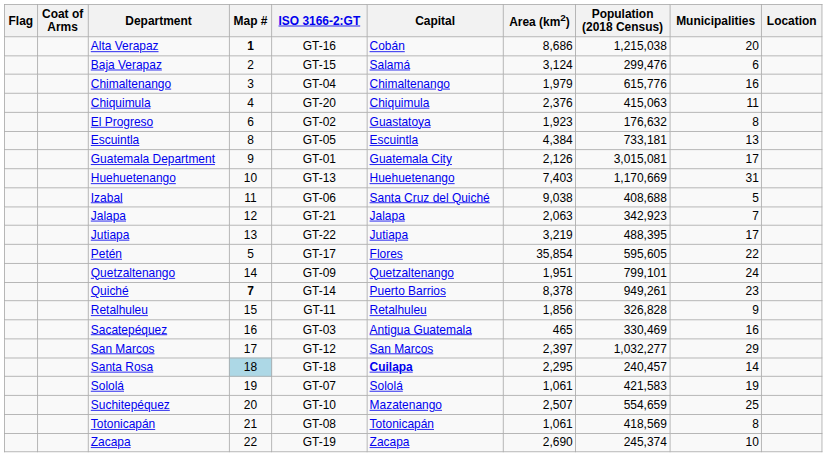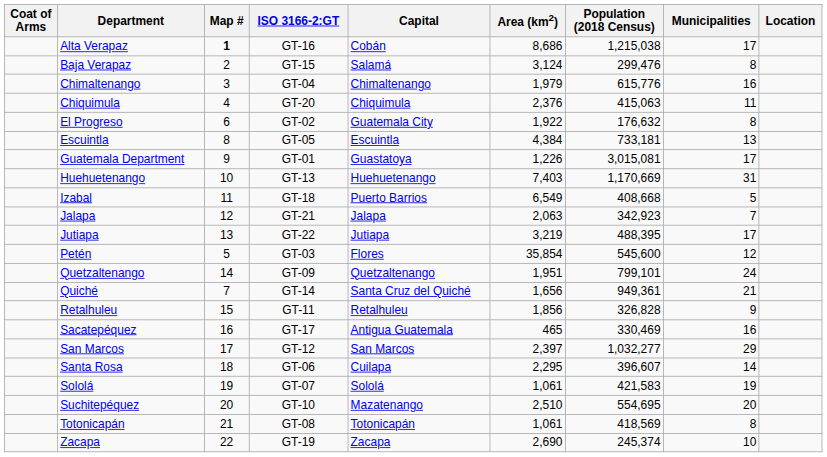 <table class="wikitable sortable" width=78% style="font-size:90%;" align=center>
 <tr bgcolor="#efefef">
-<th class="unsortable">Flag</th>
 <th class="unsortable">Coat of<br>Arms</th>
 <th>Department</th>
 <th>Map #</th>
 <th><a href='#'>ISO 3166-2:GT</a></th>
 <th>Capital</th>
 <th>Area (km<sup>2</sup>)</th>
 <th>Population<br>(2018 Census)</th>
 <th>Municipalities</th>
 <th class="unsortable">Location</th>
 </tr>
 <tr>
 <td style="text-align: center;"></td>
-<td style="text-align: center;"></td>
 <td style="text-align: left;"><a href='#'>Alta Verapaz</a></td>
 <td style="text-align: center;"><strong>1</strong></td>
 <td style="text-align: center;">GT-16</td>
 <td style="text-align: left;"><a href='#'>Cobán</a></td>
 <td style="text-align: right;">8,686</td>
 <td style="text-align: right;">1,215,038</td>
-<td style="text-align: right;">20</td>
+<td style="text-align: right;">17</td>
 <td style="text-align: center;"></td>
 </tr>
 <tr>
-<td style="text-align: center;"></td>
 <td style="text-align: center;"></td>
 <td style="text-align: left;"><a href='#'>Baja Verapaz</a></td>
 <td style="text-align: center;">2</td>
 <td style="text-align: center;">GT-15</td>
 <td style="text-align: left;"><a href='#'>Salamá</a></td>
 <td style="text-align: right;">3,124</td>
 <td style="text-align: right;">299,476</td>
-<td style="text-align: right;">6</td>
+<td style="text-align: right;">8</td>
 <td style="text-align: center;"></td>
 </tr>
 <tr>
-<td style="text-align: center;"><br></td>
 <td style="text-align: center;"></td>
 <td style="text-align: left;"><a href='#'>Chimaltenango</a></td>
 <td style="text-align: center;">3</td>
 <td style="text-align: center;">GT-04</td>
 <td style="text-align: left;"><a href='#'>Chimaltenango</a></td>
 <td style="text-align: right;">1,979</td>
 <td style="text-align: right;">615,776</td>
 <td style="text-align: right;">16</td>
 <td style="text-align: center;"></td>
 </tr>
 <tr>
 <td style="text-align: center;"></td>
-<td style="text-align: center;"></td>
 <td style="text-align: left;"><a href='#'>Chiquimula</a></td>
 <td style="text-align: center;">4</td>
 <td style="text-align: center;">GT-20</td>
 <td style="text-align: left;"><a href='#'>Chiquimula</a></td>
 <td style="text-align: right;">2,376</td>
 <td style="text-align: right;">415,063</td>
 <td style="text-align: right;">11</td>
 <td style="text-align: center;"></td>
 </tr>
 <tr>
 <td style="text-align: center;"></td>
-<td style="text-align: center;"></td>
 <td style="text-align: left;"><a href='#'>El Progreso</a></td>
 <td style="text-align: center;">6</td>
 <td style="text-align: center;">GT-02</td>
-<td style="text-align: left;"><a href='#'>Guastatoya</a></td>
-<td style="text-align: right;">1,923</td>
+<td style="text-align: left;"><a href='#'>Guatemala City</a></td>
+<td style="text-align: right;">1,922</td>
 <td style="text-align: right;">176,632</td>
 <td style="text-align: right;">8</td>
 <td style="text-align: center;"></td>
 </tr>
 <tr>
-<td style="text-align: center;"></td>
 <td style="text-align: center;"></td>
 <td style="text-align: left;"><a href='#'>Escuintla</a></td>
 <td style="text-align: center;">8</td>
 <td style="text-align: center;">GT-05</td>
 <td style="text-align: left;"><a href='#'>Escuintla</a></td>
 <td style="text-align: right;">4,384</td>
 <td style="text-align: right;">733,181</td>
 <td style="text-align: right;">13</td>
 <td style="text-align: center;"></td>
 </tr>
 <tr>
 <td style="text-align: center;"></td>
-<td style="text-align: center;"></td>
 <td style="text-align: left;"><a href='#'>Guatemala Department</a></td>
 <td style="text-align: center;">9</td>
 <td style="text-align: center;">GT-01</td>
-<td style="text-align: left;"><a href='#'>Guatemala City</a></td>
-<td style="text-align: right;">2,126</td>
+<td style="text-align: left;"><a href='#'>Guastatoya</a></td>
+<td style="text-align: right;">1,226</td>
 <td style="text-align: right;">3,015,081</td>
 <td style="text-align: right;">17</td>
 <td style="text-align: center;"></td>
 </tr>
 <tr>
-<td style="text-align: center;"><br></td>
 <td style="text-align: center;"></td>
 <td style="text-align: left;"><a href='#'>Huehuetenango</a></td>
 <td style="text-align: center;">10</td>
 <td style="text-align: center;">GT-13</td>
 <td style="text-align: left;"><a href='#'>Huehuetenango</a></td>
 <td style="text-align: right;">7,403</td>
 <td style="text-align: right;">1,170,669</td>
 <td style="text-align: right;">31</td>
 <td style="text-align: center;"></td>
 </tr>
 <tr>
 <td style="text-align: center;"></td>
-<td style="text-align: center;"></td>
 <td style="text-align: left;"><a href='#'>Izabal</a></td>
 <td style="text-align: center;">11</td>
-<td style="text-align: center;">GT-06</td>
-<td style="text-align: left;"><a href='#'>Santa Cruz del Quiché</a></td>
-<td style="text-align: right;">9,038</td>
-<td style="text-align: right;">408,688</td>
+<td style="text-align: center;">GT-18</td>
+<td style="text-align: left;"><a href='#'>Puerto Barrios</a></td>
+<td style="text-align: right;">6,549</td>
+<td style="text-align: right;">408,668</td>
 <td style="text-align: right;">5</td>
 <td style="text-align: center;"></td>
 </tr>
 <tr>
-<td style="text-align: center;"></td>
 <td style="text-align: center;"></td>
 <td style="text-align: left;"><a href='#'>Jalapa</a></td>
 <td style="text-align: center;">12</td>
 <td style="text-align: center;">GT-21</td>
 <td style="text-align: left;"><a href='#'>Jalapa</a></td>
 <td style="text-align: right;">2,063</td>
 <td style="text-align: right;">342,923</td>
 <td style="text-align: right;">7</td>
 <td style="text-align: center;"></td>
 </tr>
 <tr>
 <td style="text-align: center;"></td>
-<td style="text-align: center;"></td>
 <td style="text-align: left;"><a href='#'>Jutiapa</a></td>
 <td style="text-align: center;">13</td>
 <td style="text-align: center;">GT-22</td>
 <td style="text-align: left;"><a href='#'>Jutiapa</a></td>
 <td style="text-align: right;">3,219</td>
 <td style="text-align: right;">488,395</td>
 <td style="text-align: right;">17</td>
 <td style="text-align: center;"></td>
 </tr>
 <tr>
 <td style="text-align: center;"></td>
-<td style="text-align: center;"></td>
 <td style="text-align: left;"><a href='#'>Petén</a></td>
 <td style="text-align: center;">5</td>
-<td style="text-align: center;">GT-17</td>
+<td style="text-align: center;">GT-03</td>
 <td style="text-align: left;"><a href='#'>Flores</a></td>
 <td style="text-align: right;">35,854</td>
-<td style="text-align: right;">595,605</td>
-<td style="text-align: right;">22</td>
+<td style="text-align: right;">545,600</td>
+<td style="text-align: right;">12</td>
 <td style="text-align: center;"></td>
 </tr>
 <tr>
-<td style="text-align: center;"></td>
 <td style="text-align: center;"></td>
 <td style="text-align: left;"><a href='#'>Quetzaltenango</a></td>
 <td style="text-align: center;">14</td>
 <td style="text-align: center;">GT-09</td>
 <td style="text-align: left;"><a href='#'>Quetzaltenango</a></td>
 <td style="text-align: right;">1,951</td>
 <td style="text-align: right;">799,101</td>
 <td style="text-align: right;">24</td>
 <td style="text-align: center;"></td>
 </tr>
 <tr>
 <td style="text-align: center;"></td>
-<td style="text-align: center;"></td>
 <td style="text-align: left;"><a href='#'>Quiché</a></td>
-<td style="text-align: center;"><strong>7</strong></td>
+<td style="text-align: center;">7</td>
 <td style="text-align: center;">GT-14</td>
-<td style="text-align: left;"><a href='#'>Puerto Barrios</a></td>
-<td style="text-align: right;">8,378</td>
-<td style="text-align: right;">949,261</td>
-<td style="text-align: right;">23</td>
+<td style="text-align: left;"><a href='#'>Santa Cruz del Quiché</a></td>
+<td style="text-align: right;">1,656</td>
+<td style="text-align: right;">949,361</td>
+<td style="text-align: right;">21</td>
 <td style="text-align: center;"></td>
 </tr>
 <tr>
-<td style="text-align: center;"></td>
 <td style="text-align: center;"></td>
 <td style="text-align: left;"><a href='#'>Retalhuleu</a></td>
 <td style="text-align: center;">15</td>
 <td style="text-align: center;">GT-11</td>
 <td style="text-align: left;"><a href='#'>Retalhuleu</a></td>
 <td style="text-align: right;">1,856</td>
 <td style="text-align: right;">326,828</td>
 <td style="text-align: right;">9</td>
 <td style="text-align: center;"></td>
 </tr>
 <tr>
 <td style="text-align: center;"></td>
-<td style="text-align: center;"></td>
 <td style="text-align: left;"><a href='#'>Sacatepéquez</a></td>
 <td style="text-align: center;">16</td>
-<td style="text-align: center;">GT-03</td>
+<td style="text-align: center;">GT-17</td>
 <td style="text-align: left;"><a href='#'>Antigua Guatemala</a></td>
 <td style="text-align: right;">465</td>
 <td style="text-align: right;">330,469</td>
 <td style="text-align: right;">16</td>
 <td style="text-align: center;"></td>
 </tr>
 <tr>
-<td style="text-align: center;"></td>
 <td style="text-align: center;"></td>
 <td style="text-align: left;"><a href='#'>San Marcos</a></td>
 <td style="text-align: center;">17</td>
 <td style="text-align: center;">GT-12</td>
 <td style="text-align: left;"><a href='#'>San Marcos</a></td>
 <td style="text-align: right;">2,397</td>
 <td style="text-align: right;">1,032,277</td>
 <td style="text-align: right;">29</td>
 <td style="text-align: center;"></td>
 </tr>
 <tr>
 <td style="text-align: center;"></td>
-<td style="text-align: center;"></td>
 <td style="text-align: left;"><a href='#'>Santa Rosa</a></td>
-<td style="background: lightblue; text-align: center;">18</td>
-<td style="text-align: center;">GT-18</td>
-<td style="text-align: left;"><strong><a href='#'>Cuilapa</a></strong></td>
+<td style="text-align: center;">18</td>
+<td style="text-align: center;">GT-06</td>
+<td style="text-align: left;"><a href='#'>Cuilapa</a></td>
 <td style="text-align: right;">2,295</td>
-<td style="text-align: right;">240,457</td>
+<td style="text-align: right;">396,607</td>
 <td style="text-align: right;">14</td>
 <td style="text-align: center;"></td>
 </tr>
 <tr>
-<td style="text-align: center;"></td>
 <td style="text-align: center;"></td>
 <td style="text-align: left;"><a href='#'>Sololá</a></td>
 <td style="text-align: center;">19</td>
 <td style="text-align: center;">GT-07</td>
 <td style="text-align: left;"><a href='#'>Sololá</a></td>
 <td style="text-align: right;">1,061</td>
 <td style="text-align: right;">421,583</td>
 <td style="text-align: right;">19</td>
 <td style="text-align: center;"></td>
 </tr>
 <tr>
 <td style="text-align: center;"></td>
-<td style="text-align: center;"></td>
 <td style="text-align: left;"><a href='#'>Suchitepéquez</a></td>
 <td style="text-align: center;">20</td>
 <td style="text-align: center;">GT-10</td>
 <td style="text-align: left;"><a href='#'>Mazatenango</a></td>
-<td style="text-align: right;">2,507</td>
-<td style="text-align: right;">554,659</td>
-<td style="text-align: right;">25</td>
+<td style="text-align: right;">2,510</td>
+<td style="text-align: right;">554,695</td>
+<td style="text-align: right;">20</td>
 <td style="text-align: center;"></td>
 </tr>
 <tr>
-<td style="text-align: center;"></td>
 <td style="text-align: center;"></td>
 <td style="text-align: left;"><a href='#'>Totonicapán</a></td>
 <td style="text-align: center;">21</td>
 <td style="text-align: center;">GT-08</td>
 <td style="text-align: left;"><a href='#'>Totonicapán</a></td>
 <td style="text-align: right;">1,061</td>
 <td style="text-align: right;">418,569</td>
 <td style="text-align: right;">8</td>
 <td style="text-align: center;"></td>
 </tr>
 <tr>
 <td style="text-align: center;"></td>
-<td style="text-align: center;"></td>
 <td style="text-align: left;"><a href='#'>Zacapa</a></td>
 <td style="text-align: center;">22</td>
 <td style="text-align: center;">GT-19</td>
 <td style="text-align: left;"><a href='#'>Zacapa</a></td>
 <td style="text-align: right;">2,690</td>
 <td style="text-align: right;">245,374</td>
 <td style="text-align: right;">10</td>
 <td style="text-align: center;"></td>
 </tr>
 </table>
